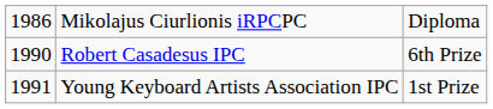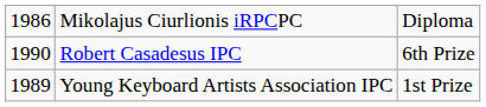 <table class="wikitable">
 <tr>
 <td>1986</td>
 <td> Mikolajus Ciurlionis <a href='#'>iRPC</a>PC</td>
 <td>Diploma</td>
 </tr>
 <tr>
 <td>1990</td>
 <td> <a href='#'>Robert Casadesus IPC</a></td>
 <td>6th Prize</td>
 </tr>
 <tr>
-<td>1991</td>
+<td>1989</td>
 <td> Young Keyboard Artists Association IPC</td>
 <td>1st Prize</td>
 </tr>
 </table>
